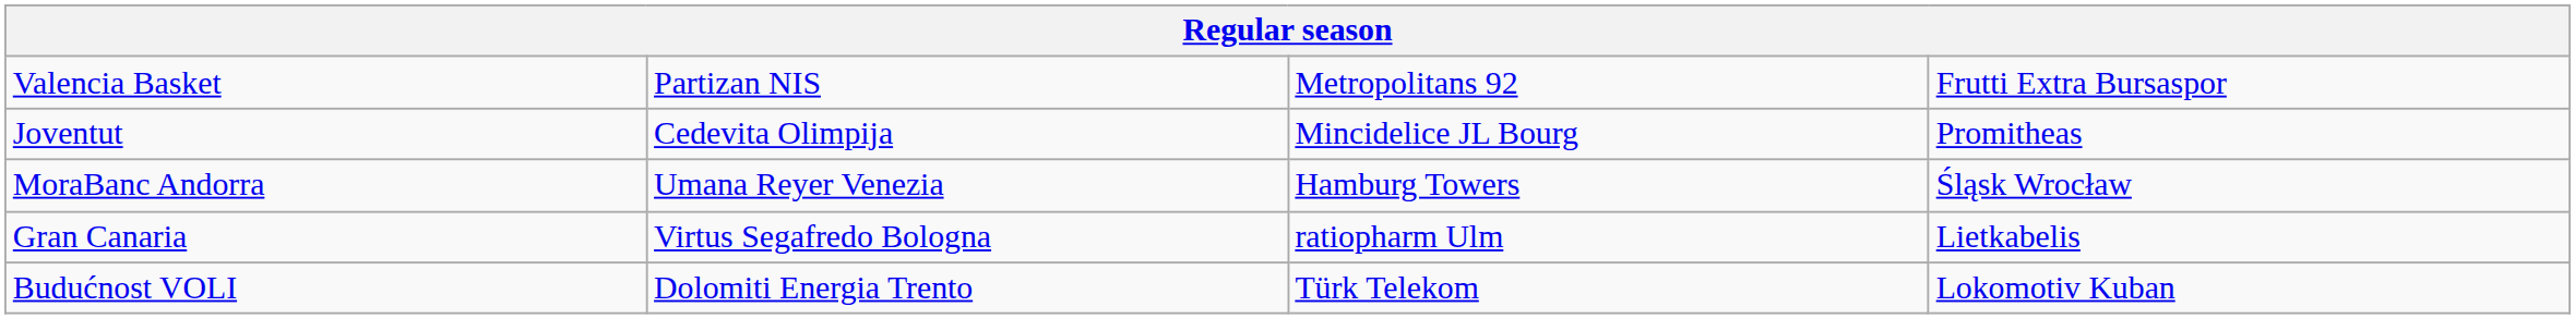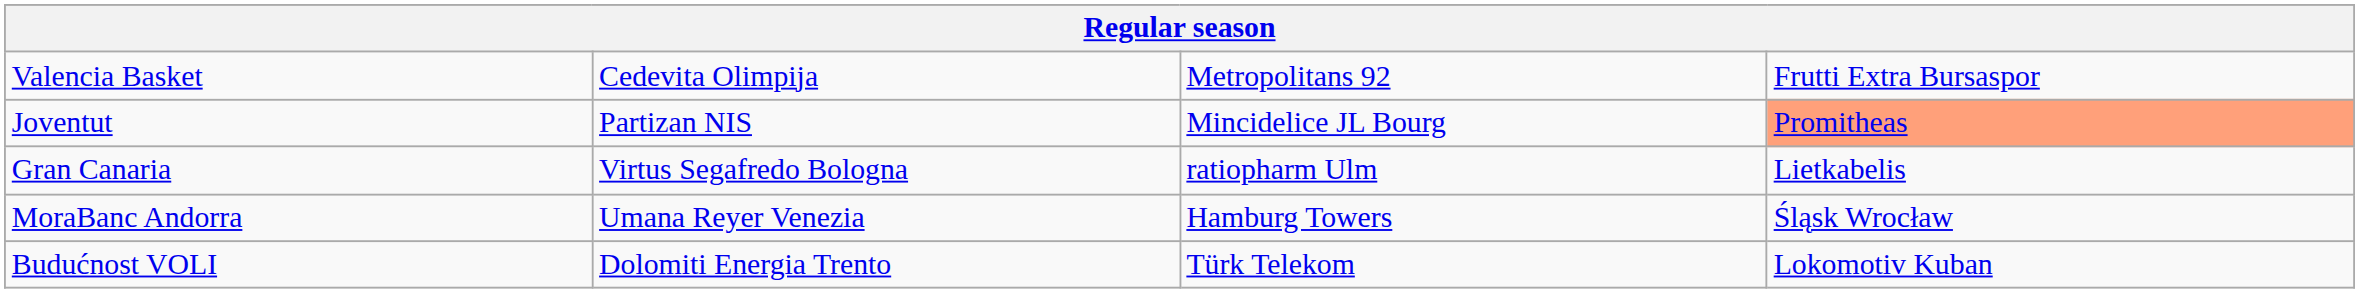 <table class="wikitable" style="table-layout:fixed;width:100%;">
 <tr>
 <th colspan="4"><a href='#'>Regular season</a></th>
 </tr>
 <tr>
 <td style="width:25%;"> <a href='#'>Valencia Basket</a> </td>
-<td> <a href='#'>Partizan NIS</a> </td>
+<td style="width:25%;"> <a href='#'>Cedevita Olimpija</a> </td>
 <td> <a href='#'>Metropolitans 92</a> </td>
 <td style="width:25%;"> <a href='#'>Frutti Extra Bursaspor</a> </td>
 </tr>
 <tr>
 <td> <a href='#'>Joventut</a> </td>
-<td style="width:25%;"> <a href='#'>Cedevita Olimpija</a> </td>
+<td> <a href='#'>Partizan NIS</a> </td>
 <td style="width:25%;"> <a href='#'>Mincidelice JL Bourg</a> </td>
-<td> <a href='#'>Promitheas</a> </td>
+<td style="background: lightsalmon;"> <a href='#'>Promitheas</a> </td>
+</tr>
+<tr>
+<td> <a href='#'>Gran Canaria</a> </td>
+<td> <a href='#'>Virtus Segafredo Bologna</a> </td>
+<td> <a href='#'>ratiopharm Ulm</a> </td>
+<td> <a href='#'>Lietkabelis</a> </td>
 </tr>
 <tr>
 <td> <a href='#'>MoraBanc Andorra</a> </td>
 <td> <a href='#'>Umana Reyer Venezia</a> </td>
 <td> <a href='#'>Hamburg Towers</a> </td>
 <td> <a href='#'>Śląsk Wrocław</a> </td>
 </tr>
 <tr>
-<td> <a href='#'>Gran Canaria</a> </td>
-<td> <a href='#'>Virtus Segafredo Bologna</a> </td>
-<td> <a href='#'>ratiopharm Ulm</a> </td>
-<td> <a href='#'>Lietkabelis</a> </td>
-</tr>
-<tr>
 <td> <a href='#'>Budućnost VOLI</a> </td>
 <td> <a href='#'>Dolomiti Energia Trento</a> </td>
 <td> <a href='#'>Türk Telekom</a> </td>
 <td> <a href='#'>Lokomotiv Kuban</a> </td>
 </tr>
 </table>
